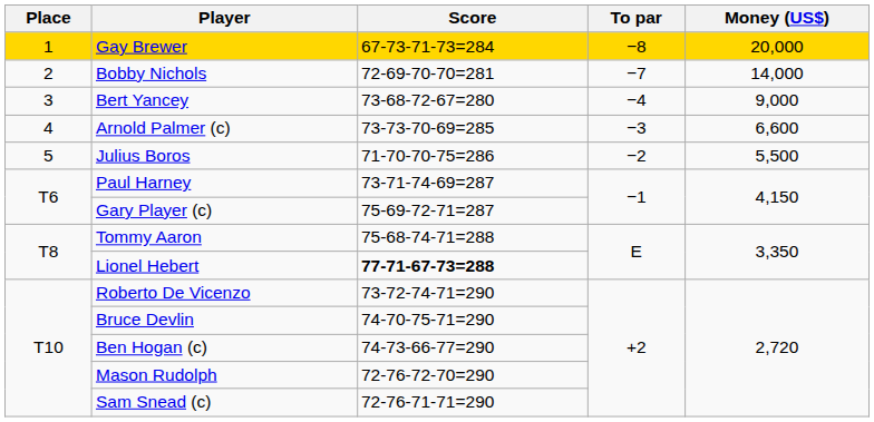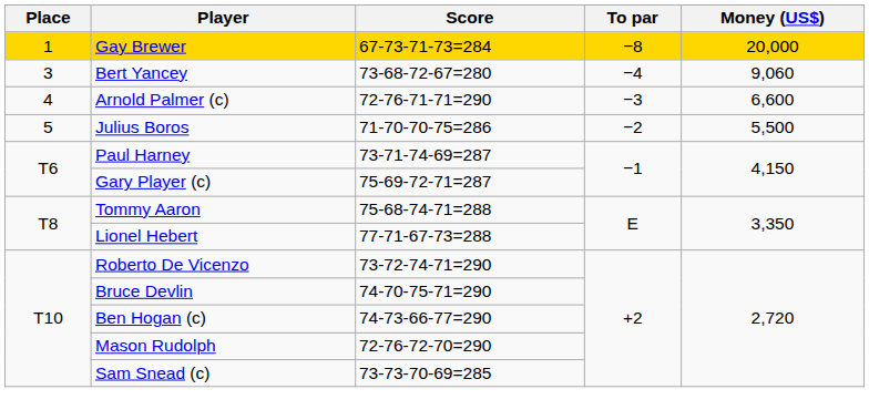 <table class="wikitable" style="width:50em; margin-bottom:0">
 <tr>
 <th>Place</th>
 <th>Player</th>
 <th>Score</th>
 <th>To par</th>
 <th>Money (<a href='#'>US$</a>)</th>
 </tr>
 <tr style="background:gold">
 <td align=center>1</td>
 <td> <a href='#'>Gay Brewer</a></td>
 <td>67-73-71-73=284</td>
 <td align=center>−8</td>
 <td align=center>20,000</td>
 </tr>
 <tr>
-<td align=center>2</td>
-<td> <a href='#'>Bobby Nichols</a></td>
-<td>72-69-70-70=281</td>
-<td align=center>−7</td>
-<td align=center>14,000</td>
-</tr>
-<tr>
 <td align=center>3</td>
 <td> <a href='#'>Bert Yancey</a></td>
 <td>73-68-72-67=280</td>
 <td align=center>−4</td>
-<td align=center>9,000</td>
+<td align=center>9,060</td>
 </tr>
 <tr>
 <td align=center>4</td>
 <td> <a href='#'>Arnold Palmer</a> (c)</td>
-<td>73-73-70-69=285</td>
+<td>72-76-71-71=290</td>
 <td align=center>−3</td>
 <td align=center>6,600</td>
 </tr>
 <tr>
 <td align=center>5</td>
 <td> <a href='#'>Julius Boros</a></td>
 <td>71-70-70-75=286</td>
 <td align=center>−2</td>
 <td align=center>5,500</td>
 </tr>
 <tr>
 <td rowspan=2 align=center>T6</td>
 <td> <a href='#'>Paul Harney</a></td>
 <td>73-71-74-69=287</td>
 <td rowspan=2 align=center>−1</td>
 <td rowspan=2 align=center>4,150</td>
 </tr>
 <tr>
 <td> <a href='#'>Gary Player</a> (c)</td>
 <td>75-69-72-71=287</td>
 </tr>
 <tr>
 <td rowspan=2 align=center>T8</td>
 <td> <a href='#'>Tommy Aaron</a></td>
 <td>75-68-74-71=288</td>
 <td rowspan=2 align=center>E</td>
 <td rowspan=2 align=center>3,350</td>
 </tr>
 <tr>
 <td> <a href='#'>Lionel Hebert</a></td>
-<td><strong>77-71-67-73=288</strong></td>
+<td>77-71-67-73=288</td>
 </tr>
 <tr>
 <td rowspan=5 align=center>T10</td>
 <td> <a href='#'>Roberto De Vicenzo</a></td>
 <td>73-72-74-71=290</td>
 <td rowspan=5 align=center>+2</td>
 <td rowspan=5 align=center>2,720</td>
 </tr>
 <tr>
 <td> <a href='#'>Bruce Devlin</a></td>
 <td>74-70-75-71=290</td>
 </tr>
 <tr>
 <td> <a href='#'>Ben Hogan</a> (c)</td>
 <td>74-73-66-77=290</td>
 </tr>
 <tr>
 <td> <a href='#'>Mason Rudolph</a></td>
 <td>72-76-72-70=290</td>
 </tr>
 <tr>
 <td> <a href='#'>Sam Snead</a> (c)</td>
-<td>72-76-71-71=290</td>
+<td>73-73-70-69=285</td>
 </tr>
 </table>
